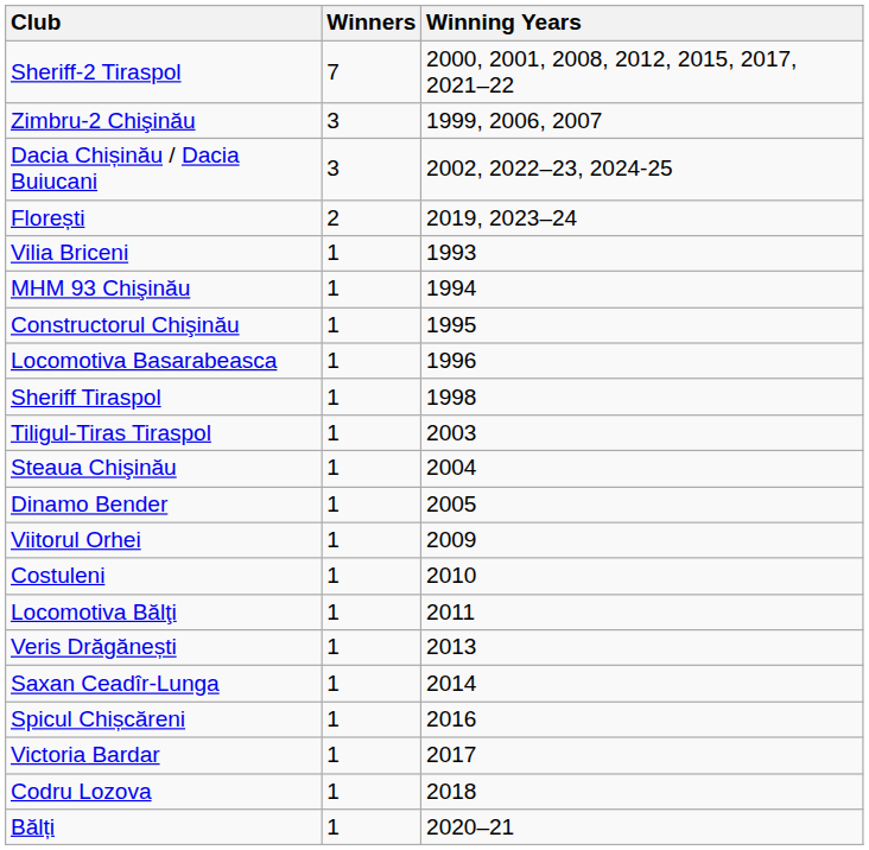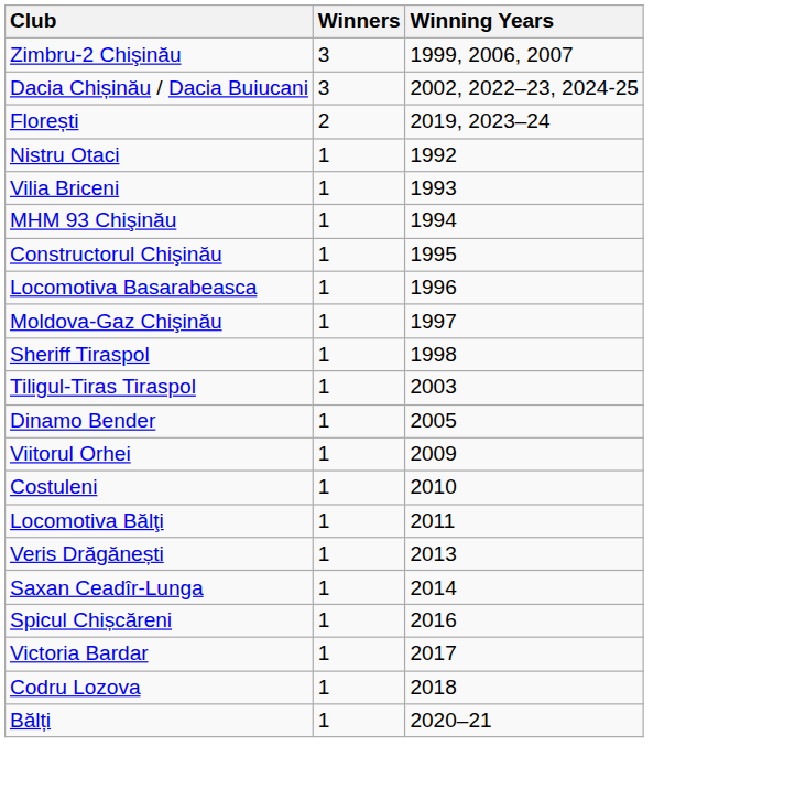 <table class=wikitable>
 <tr>
 <th style="text-align:left">Club</th>
 <th style="text-align:left">Winners</th>
 <th style="text-align:left">Winning Years</th>
-</tr>
-<tr>
-<td><a href='#'>Sheriff-2 Tiraspol</a></td>
-<td>7</td>
-<td>2000, 2001, 2008, 2012, 2015, 2017, 2021–22</td>
 </tr>
 <tr>
 <td><a href='#'>Zimbru-2 Chişinău</a></td>
 <td>3</td>
 <td>1999, 2006, 2007</td>
 </tr>
 <tr>
 <td><a href='#'>Dacia Chișinău</a> / <a href='#'>Dacia Buiucani</a></td>
 <td>3</td>
 <td>2002, 2022–23, 2024-25</td>
 </tr>
 <tr>
 <td><a href='#'>Florești</a></td>
 <td>2</td>
 <td>2019, 2023–24</td>
+</tr>
+<tr>
+<td><a href='#'>Nistru Otaci</a></td>
+<td>1</td>
+<td>1992</td>
 </tr>
 <tr>
 <td><a href='#'>Vilia Briceni</a></td>
 <td>1</td>
 <td>1993</td>
 </tr>
 <tr>
 <td><a href='#'>MHM 93 Chişinău</a></td>
 <td>1</td>
 <td>1994</td>
 </tr>
 <tr>
 <td><a href='#'>Constructorul Chişinău</a></td>
 <td>1</td>
 <td>1995</td>
 </tr>
 <tr>
 <td><a href='#'>Locomotiva Basarabeasca</a></td>
 <td>1</td>
 <td>1996</td>
 </tr>
 <tr>
+<td><a href='#'>Moldova-Gaz Chişinău</a></td>
+<td>1</td>
+<td>1997</td>
+</tr>
+<tr>
 <td><a href='#'>Sheriff Tiraspol</a></td>
 <td>1</td>
 <td>1998</td>
 </tr>
 <tr>
 <td><a href='#'>Tiligul-Tiras Tiraspol</a></td>
 <td>1</td>
 <td>2003</td>
-</tr>
-<tr>
-<td><a href='#'>Steaua Chişinău</a></td>
-<td>1</td>
-<td>2004</td>
 </tr>
 <tr>
 <td><a href='#'>Dinamo Bender</a></td>
 <td>1</td>
 <td>2005</td>
 </tr>
 <tr>
 <td><a href='#'>Viitorul Orhei</a></td>
 <td>1</td>
 <td>2009</td>
 </tr>
 <tr>
 <td><a href='#'>Costuleni</a></td>
 <td>1</td>
 <td>2010</td>
 </tr>
 <tr>
 <td><a href='#'>Locomotiva Bălţi</a></td>
 <td>1</td>
 <td>2011</td>
 </tr>
 <tr>
 <td><a href='#'>Veris Drăgănești</a></td>
 <td>1</td>
 <td>2013</td>
 </tr>
 <tr>
 <td><a href='#'>Saxan Ceadîr-Lunga</a></td>
 <td>1</td>
 <td>2014</td>
 </tr>
 <tr>
 <td><a href='#'>Spicul Chișcăreni</a></td>
 <td>1</td>
 <td>2016</td>
 </tr>
 <tr>
 <td><a href='#'>Victoria Bardar</a></td>
 <td>1</td>
 <td>2017</td>
 </tr>
 <tr>
 <td><a href='#'>Codru Lozova</a></td>
 <td>1</td>
 <td>2018</td>
 </tr>
 <tr>
 <td><a href='#'>Bălți</a></td>
 <td>1</td>
 <td>2020–21</td>
 </tr>
 </table>
